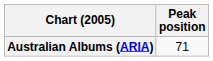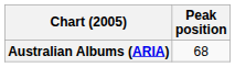 <table class="wikitable plainrowheaders" style="text-align:center">
 <tr>
 <th>Chart (2005)</th>
 <th>Peak<br>position</th>
 </tr>
 <tr>
 <th scope="row">Australian Albums (<a href='#'>ARIA</a>)</th>
-<td>71</td>
+<td>68</td>
 </tr>
 </table>
